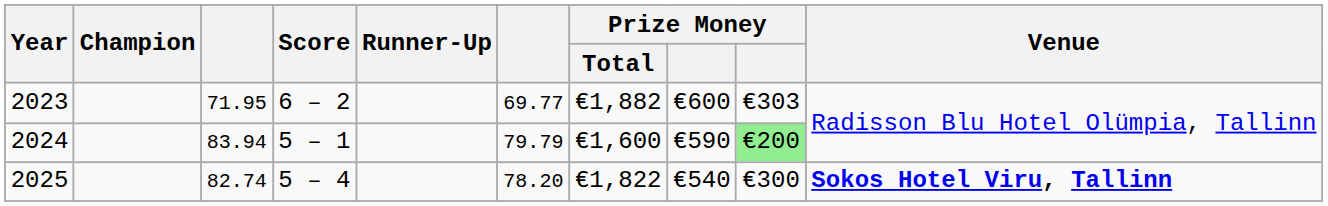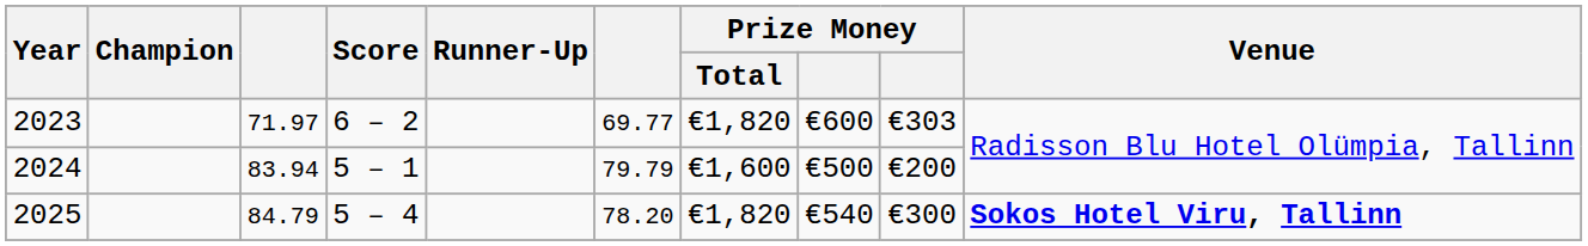 <table class="wikitable sortable">
 <tr>
 <th rowspan=2>Year</th>
 <th rowspan=2>Champion</th>
 <th rowspan=2></th>
 <th rowspan=2>Score</th>
 <th rowspan=2>Runner-Up</th>
 <th rowspan=2></th>
 <th colspan=3>Prize Money</th>
 <th rowspan=2>Venue</th>
 </tr>
 <tr>
 <th>Total</th>
 <th></th>
 <th></th>
 </tr>
 <tr>
 <td>2023</td>
 <td></td>
-<td align=center><small><span>71.95</span></small></td>
+<td align=center><small><span>71.97</span></small></td>
 <td align=center>6 – 2</td>
 <td></td>
 <td align=center><small><span>69.77</span></small></td>
-<td align=center>€1,882</td>
+<td align=center>€1,820</td>
 <td align=center>€600</td>
 <td align=center>€303</td>
 <td rowspan=2><a href='#'>Radisson Blu Hotel Olümpia</a>, <a href='#'>Tallinn</a></td>
 </tr>
 <tr>
 <td>2024</td>
 <td></td>
 <td align=center><small><span>83.94</span></small></td>
 <td align=center>5 – 1</td>
 <td></td>
 <td align=center><small><span>79.79</span></small></td>
 <td align=center>€1,600</td>
-<td align=center>€590</td>
-<td align=center style="background: lightgreen;">€200</td>
+<td align=center>€500</td>
+<td align=center>€200</td>
 </tr>
 <tr>
 <td>2025</td>
 <td></td>
-<td align=center><small><span>82.74</span></small></td>
+<td align=center><small><span>84.79</span></small></td>
 <td align=center>5 – 4</td>
 <td></td>
 <td align=center><small><span>78.20</span></small></td>
-<td align=center>€1,822</td>
+<td align=center>€1,820</td>
 <td align=center>€540</td>
 <td align=center>€300</td>
 <td><strong><a href='#'>Sokos Hotel Viru</a>, <a href='#'>Tallinn</a></strong></td>
 </tr>
 </table>
